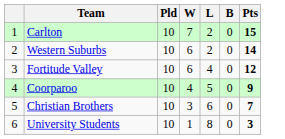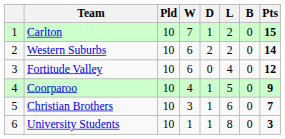 <table class="wikitable" style="text-align:center;">
 <tr>
 <th width="20"></th>
 <th width="175">Team</th>
 <th width="20">Pld</th>
 <th width="20">W</th>
+<th width="20">D</th>
 <th width="20">L</th>
 <th width="20">B</th>
 <th width="20">Pts</th>
 </tr>
 <tr style="background: #ccffcc;">
 <td>1</td>
 <td style="text-align:left;"> <a href='#'>Carlton</a></td>
 <td>10</td>
 <td>7</td>
+<td>1</td>
 <td>2</td>
 <td>0</td>
 <td><strong>15</strong></td>
 </tr>
 <tr>
 <td>2</td>
 <td style="text-align:left;"> <a href='#'>Western Suburbs</a></td>
 <td>10</td>
 <td>6</td>
 <td>2</td>
+<td>2</td>
 <td>0</td>
 <td><strong>14</strong></td>
 </tr>
 <tr>
 <td>3</td>
 <td style="text-align:left;"> <a href='#'>Fortitude Valley</a></td>
 <td>10</td>
 <td>6</td>
+<td>0</td>
 <td>4</td>
 <td>0</td>
 <td><strong>12</strong></td>
 </tr>
 <tr style="background: #ccffcc;">
 <td>4</td>
 <td style="text-align:left;"> <a href='#'>Coorparoo</a></td>
 <td>10</td>
 <td>4</td>
+<td>1</td>
 <td>5</td>
 <td>0</td>
 <td><strong>9</strong></td>
 </tr>
 <tr>
 <td>5</td>
 <td style="text-align:left;"> <a href='#'>Christian Brothers</a></td>
 <td>10</td>
 <td>3</td>
+<td>1</td>
 <td>6</td>
 <td>0</td>
 <td><strong>7</strong></td>
 </tr>
 <tr>
 <td>6</td>
 <td style="text-align:left;"> <a href='#'>University Students</a></td>
 <td>10</td>
 <td>1</td>
+<td>1</td>
 <td>8</td>
 <td>0</td>
 <td><strong>3</strong></td>
 </tr>
 </table>
